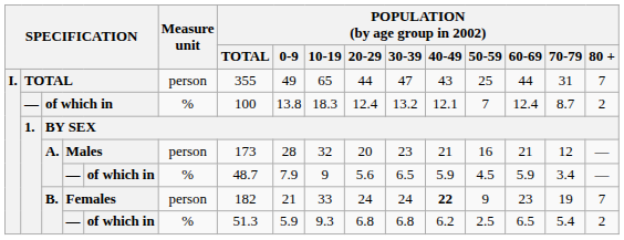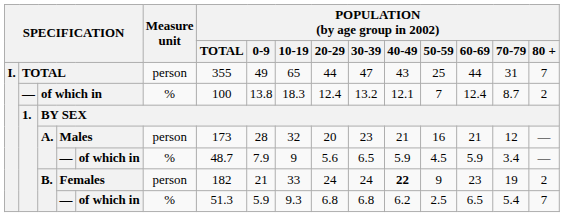 <table class="wikitable" style="font-size:85%; text-align:center">
 <tr>
 <th rowspan="2" colspan="5">SPECIFICATION</th>
 <th rowspan="2">Measure<br> unit</th>
 <th colspan="10" rowspan="1">POPULATION<br> (by age group in 2002)</th>
 </tr>
 <tr>
 <th>TOTAL</th>
 <th>0-9</th>
 <th>10-19</th>
 <th>20-29</th>
 <th>30-39</th>
 <th>40-49</th>
 <th>50-59</th>
 <th>60-69</th>
 <th>70-79</th>
 <th>80 +</th>
 </tr>
 <tr>
 <th style="text-align:left" valign="top" rowspan="7">I.</th>
 <th style="text-align:left" colspan="4">TOTAL</th>
 <td>person</td>
 <td>355</td>
 <td>49</td>
 <td>65</td>
 <td>44</td>
 <td>47</td>
 <td>43</td>
 <td>25</td>
 <td>44</td>
 <td>31</td>
 <td>7</td>
 </tr>
 <tr>
 <th style="text-align:left" valign="top">—</th>
 <th style="text-align:left" colspan="3">of which in</th>
 <td>%</td>
 <td>100</td>
 <td>13.8</td>
 <td>18.3</td>
 <td>12.4</td>
 <td>13.2</td>
 <td>12.1</td>
 <td>7</td>
 <td>12.4</td>
 <td>8.7</td>
 <td>2</td>
 </tr>
 <tr>
 <th style="text-align:left" valign="top" rowspan="5">1.</th>
 <th style="text-align:left" colspan="14">BY SEX</th>
 </tr>
 <tr>
 <th style="text-align:left" valign="top" rowspan="2">A.</th>
 <th style="text-align:left" colspan="2">Males</th>
 <td>person</td>
 <td>173</td>
 <td>28</td>
 <td>32</td>
 <td>20</td>
 <td>23</td>
 <td>21</td>
 <td>16</td>
 <td>21</td>
 <td>12</td>
 <td>—</td>
 </tr>
 <tr>
 <th style="text-align:left" valign="top">—</th>
 <th style="text-align:left" colspan="1">of which in</th>
 <td>%</td>
 <td>48.7</td>
 <td>7.9</td>
 <td>9</td>
 <td>5.6</td>
 <td>6.5</td>
 <td>5.9</td>
 <td>4.5</td>
 <td>5.9</td>
 <td>3.4</td>
 <td>—</td>
 </tr>
 <tr>
 <th style="text-align:left" valign="top" rowspan="2">B.</th>
 <th style="text-align:left" colspan="2">Females</th>
 <td>person</td>
 <td>182</td>
 <td>21</td>
 <td>33</td>
 <td>24</td>
 <td>24</td>
 <td><strong>22</strong></td>
 <td>9</td>
 <td>23</td>
 <td>19</td>
-<td>7</td>
+<td>2</td>
 </tr>
 <tr>
 <th style="text-align:left" valign="top">—</th>
 <th style="text-align:left" colspan="1">of which in</th>
 <td>%</td>
 <td>51.3</td>
 <td>5.9</td>
 <td>9.3</td>
 <td>6.8</td>
 <td>6.8</td>
 <td>6.2</td>
 <td>2.5</td>
 <td>6.5</td>
 <td>5.4</td>
-<td>2</td>
+<td>7</td>
 </tr>
 </table>
